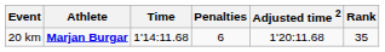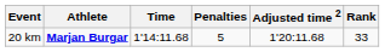 <table class="wikitable" style="font-size:90%">
 <tr>
 <th>Event</th>
 <th>Athlete</th>
 <th>Time</th>
 <th>Penalties</th>
 <th>Adjusted time <sup>2</sup></th>
 <th>Rank</th>
 </tr>
 <tr>
 <td>20 km</td>
 <td><strong><a href='#'>Marjan Burgar</a></strong></td>
 <td align="center">1'14:11.68</td>
-<td align="center">6</td>
+<td align="center">5</td>
 <td align="center">1'20:11.68</td>
-<td align="center">35</td>
+<td align="center">33</td>
 </tr>
 </table>
